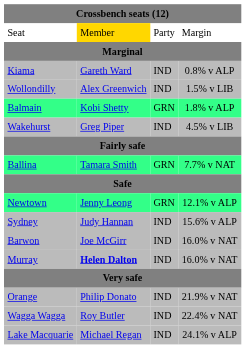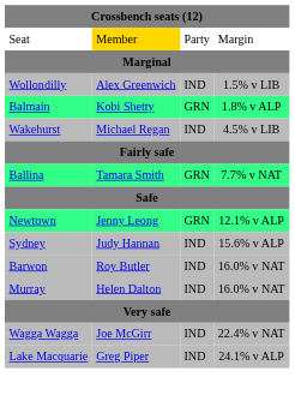 <table class="wiktable "toccolours" cellpadding="5" cellspacing="0" style="float:left; margin-right:.5em; margin-top:.4em; font-size:90%;">
 <tr>
 <td colspan="4" style="text-align:center; background:gray;"><span><strong>Crossbench seats (12)</strong></span></td>
 </tr>
 <tr>
 <td>Seat</td>
 <td style="background: gold;">Member</td>
 <td>Party</td>
 <td>Margin</td>
 </tr>
 <tr>
 <td colspan="4" style="text-align:center; background:gray;"><span><strong>Marginal</strong></span></td>
-</tr>
-<tr>
-<td style="text-align:left; background:#BBBBBB;"><a href='#'>Kiama</a></td>
-<td style="text-align:left; background:#BBBBBB;"><a href='#'>Gareth Ward</a></td>
-<td style="text-align:left; background:#BBBBBB;">IND</td>
-<td style="text-align:center; background:#BBBBBB;">0.8% v ALP</td>
 </tr>
 <tr>
 <td style="text-align:left; background:#BBBBBB;"><a href='#'>Wollondilly</a></td>
 <td style="text-align:left; background:#BBBBBB;"><a href='#'>Alex Greenwich</a></td>
 <td style="text-align:left; background:#BBBBBB;">IND</td>
 <td style="text-align:center; background:#BBBBBB;">1.5% v LIB</td>
 </tr>
 <tr>
 <td style="text-align:left; background:#33ff88;"><a href='#'>Balmain</a></td>
 <td style="text-align:left; background:#33ff88;"><a href='#'>Kobi Shetty</a></td>
 <td style="text-align:left; background:#33ff88;">GRN</td>
 <td style="text-align:center; background:#33ff88;">1.8% v ALP</td>
 </tr>
 <tr>
 <td style="text-align:left; background:#BBBBBB;"><a href='#'>Wakehurst</a></td>
-<td style="text-align:left; background:#BBBBBB;"><a href='#'>Greg Piper</a></td>
+<td style="text-align:left; background:#BBBBBB;"><a href='#'>Michael Regan</a></td>
 <td style="text-align:left; background:#BBBBBB;">IND</td>
 <td style="text-align:center; background:#BBBBBB;">4.5% v LIB</td>
 </tr>
 <tr>
 <td colspan="4" style="text-align:center; background:gray;"><span><strong>Fairly safe</strong></span></td>
 </tr>
 <tr>
 <td style="text-align:left; background:#33ff88;"><a href='#'>Ballina</a></td>
 <td style="text-align:left; background:#33ff88;"><a href='#'>Tamara Smith</a></td>
 <td style="text-align:left; background:#33ff88;">GRN</td>
 <td style="text-align:center; background:#33ff88;">7.7% v NAT</td>
 </tr>
 <tr>
 <td colspan="4" style="text-align:center; background:gray;"><span><strong>Safe</strong></span></td>
 </tr>
 <tr>
 <td style="text-align:left; background:#33ff88;"><a href='#'>Newtown</a></td>
 <td style="text-align:left; background:#33ff88;"><a href='#'>Jenny Leong</a></td>
 <td style="text-align:left; background:#33ff88;">GRN</td>
 <td style="text-align:center; background:#33ff88;">12.1% v ALP</td>
 </tr>
 <tr>
 <td style="text-align:left; background:#BBBBBB;"><a href='#'>Sydney</a></td>
 <td style="text-align:left; background:#BBBBBB;"><a href='#'>Judy Hannan</a></td>
 <td style="text-align:left; background:#BBBBBB;">IND</td>
 <td style="text-align:center; background:#BBBBBB;">15.6% v ALP</td>
 </tr>
 <tr>
 <td style="text-align:left; background:#BBBBBB;"><a href='#'>Barwon</a></td>
-<td style="text-align:left; background:#BBBBBB;"><a href='#'>Joe McGirr</a></td>
+<td style="text-align:left; background:#BBBBBB;"><a href='#'>Roy Butler</a></td>
 <td style="text-align:left; background:#BBBBBB;">IND</td>
 <td style="text-align:center; background:#BBBBBB;">16.0% v NAT</td>
 </tr>
 <tr>
 <td style="text-align:left; background:#BBBBBB;"><a href='#'>Murray</a></td>
-<td style="text-align:left; background:#BBBBBB;"><strong><a href='#'>Helen Dalton</a></strong></td>
+<td style="text-align:left; background:#BBBBBB;"><a href='#'>Helen Dalton</a></td>
 <td style="text-align:left; background:#BBBBBB;">IND</td>
 <td style="text-align:center; background:#BBBBBB;">16.0% v NAT</td>
 </tr>
 <tr>
 <td colspan="4" style="text-align:center; background:gray;"><span><strong>Very safe</strong></span></td>
 </tr>
 <tr>
-<td style="text-align:left; background:#BBBBBB;"><a href='#'>Orange</a></td>
-<td style="text-align:left; background:#BBBBBB;"><a href='#'>Philip Donato</a></td>
-<td style="text-align:left; background:#BBBBBB;">IND</td>
-<td style="text-align:center; background:#BBBBBB;">21.9% v NAT</td>
-</tr>
-<tr>
 <td style="text-align:left; background:#BBBBBB;"><a href='#'>Wagga Wagga</a></td>
-<td style="text-align:left; background:#BBBBBB;"><a href='#'>Roy Butler</a></td>
+<td style="text-align:left; background:#BBBBBB;"><a href='#'>Joe McGirr</a></td>
 <td style="text-align:left; background:#BBBBBB;">IND</td>
 <td style="text-align:center; background:#BBBBBB;">22.4% v NAT</td>
 </tr>
 <tr>
 <td style="text-align:left; background:#BBBBBB;"><a href='#'>Lake Macquarie</a></td>
-<td style="text-align:left; background:#BBBBBB;"><a href='#'>Michael Regan</a></td>
+<td style="text-align:left; background:#BBBBBB;"><a href='#'>Greg Piper</a></td>
 <td style="text-align:left; background:#BBBBBB;">IND</td>
 <td style="text-align:center; background:#BBBBBB;">24.1% v ALP</td>
 </tr>
 </table>
